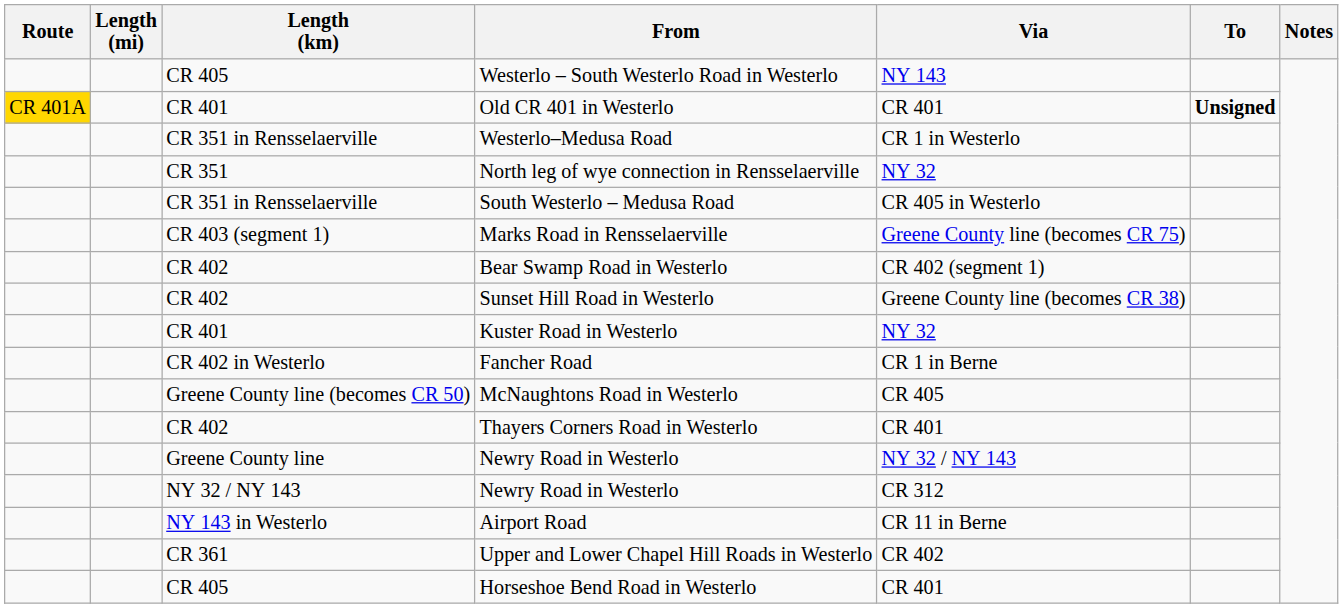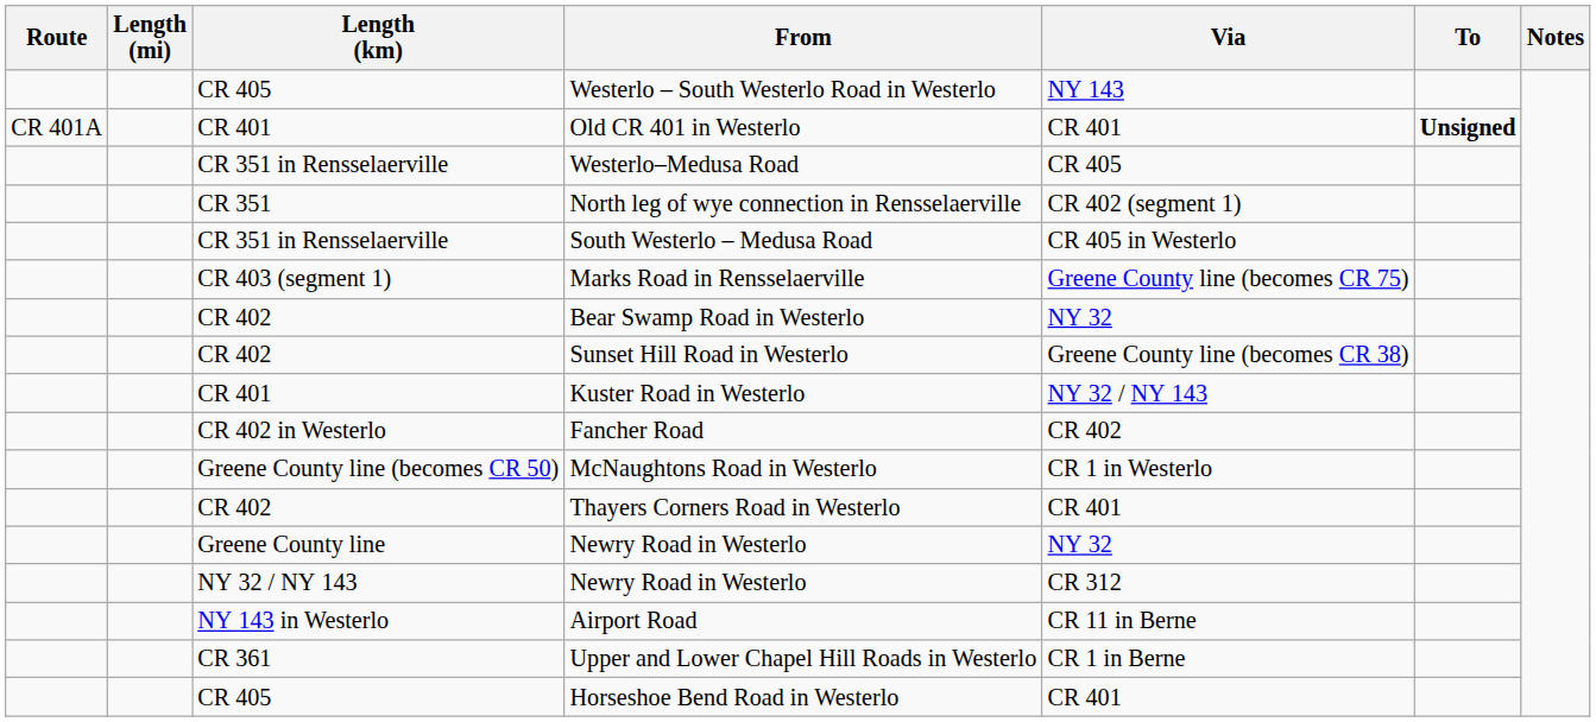 <table class="wikitable sortable">
 <tr>
 <th>Route</th>
 <th>Length<br>(mi)</th>
 <th>Length<br>(km)</th>
 <th class="unsortable">From</th>
 <th class="unsortable">Via</th>
 <th class="unsortable">To</th>
 <th class="unsortable">Notes</th>
 </tr>
 <tr>
 <td id="401"></td>
 <td></td>
 <td>CR 405</td>
 <td>Westerlo – South Westerlo Road in Westerlo</td>
 <td><a href='#'>NY&nbsp;143</a></td>
 <td></td>
 </tr>
 <tr>
-<td id="401A" style="background: gold;">CR 401A</td>
+<td id="401A">CR 401A</td>
 <td></td>
 <td>CR 401</td>
 <td>Old CR 401 in Westerlo</td>
 <td>CR 401</td>
 <td><strong>Unsigned</strong></td>
 </tr>
 <tr>
 <td id="402-1"></td>
 <td></td>
 <td>CR 351 in Rensselaerville</td>
 <td>Westerlo–Medusa Road</td>
-<td>CR 1 in Westerlo</td>
+<td>CR 405</td>
 <td></td>
 </tr>
 <tr>
 <td id="402-2"></td>
 <td></td>
 <td>CR 351</td>
 <td>North leg of wye connection in Rensselaerville</td>
-<td><a href='#'>NY&nbsp;32</a></td>
+<td>CR 402 (segment 1)</td>
 <td></td>
 </tr>
 <tr>
 <td id="403-1"></td>
 <td></td>
 <td>CR 351 in Rensselaerville</td>
 <td>South Westerlo – Medusa Road</td>
 <td>CR 405 in Westerlo</td>
 <td></td>
 </tr>
 <tr>
 <td id="403-2"></td>
 <td></td>
 <td>CR 403 (segment 1)</td>
 <td>Marks Road in Rensselaerville</td>
 <td><a href='#'>Greene County</a> line (becomes <a href='#'>CR 75</a>)</td>
 <td></td>
 </tr>
 <tr>
 <td id="404"></td>
 <td></td>
 <td>CR 402</td>
 <td>Bear Swamp Road in Westerlo</td>
-<td>CR 402 (segment 1)</td>
+<td><a href='#'>NY&nbsp;32</a></td>
 <td></td>
 </tr>
 <tr>
 <td id="405"></td>
 <td></td>
 <td>CR 402</td>
 <td>Sunset Hill Road in Westerlo</td>
 <td>Greene County line (becomes <a href='#'>CR 38</a>)</td>
 <td></td>
 </tr>
 <tr>
 <td id="406"></td>
 <td></td>
 <td>CR 401</td>
 <td>Kuster Road in Westerlo</td>
-<td><a href='#'>NY&nbsp;32</a></td>
+<td><a href='#'>NY&nbsp;32</a> / <a href='#'>NY&nbsp;143</a></td>
 <td></td>
 </tr>
 <tr>
 <td id="408"></td>
 <td></td>
 <td>CR 402 in Westerlo</td>
 <td>Fancher Road</td>
-<td>CR 1 in Berne</td>
+<td>CR 402</td>
 <td></td>
 </tr>
 <tr>
 <td id="409"></td>
 <td></td>
 <td>Greene County line (becomes <a href='#'>CR 50</a>)</td>
 <td>McNaughtons Road in Westerlo</td>
-<td>CR 405</td>
+<td>CR 1 in Westerlo</td>
 <td></td>
 </tr>
 <tr>
 <td id="410"></td>
 <td></td>
 <td>CR 402</td>
 <td>Thayers Corners Road in Westerlo</td>
 <td>CR 401</td>
 <td></td>
 </tr>
 <tr>
 <td id="411-1"></td>
 <td></td>
 <td>Greene County line</td>
 <td>Newry Road in Westerlo</td>
-<td><a href='#'>NY&nbsp;32</a> / <a href='#'>NY&nbsp;143</a></td>
+<td><a href='#'>NY&nbsp;32</a></td>
 <td></td>
 </tr>
 <tr>
 <td id="411-2"></td>
 <td></td>
 <td>NY 32 / NY 143</td>
 <td>Newry Road in Westerlo</td>
 <td>CR 312</td>
 <td></td>
 </tr>
 <tr>
 <td id="412"></td>
 <td></td>
 <td><a href='#'>NY&nbsp;143</a> in Westerlo</td>
 <td>Airport Road</td>
 <td>CR 11 in Berne</td>
 <td></td>
 </tr>
 <tr>
 <td id="413"></td>
 <td></td>
 <td>CR 361</td>
 <td>Upper and Lower Chapel Hill Roads in Westerlo</td>
-<td>CR 402</td>
+<td>CR 1 in Berne</td>
 <td></td>
 </tr>
 <tr>
 <td id="414"></td>
 <td></td>
 <td>CR 405</td>
 <td>Horseshoe Bend Road in Westerlo</td>
 <td>CR 401</td>
 <td></td>
 </tr>
 </table>
